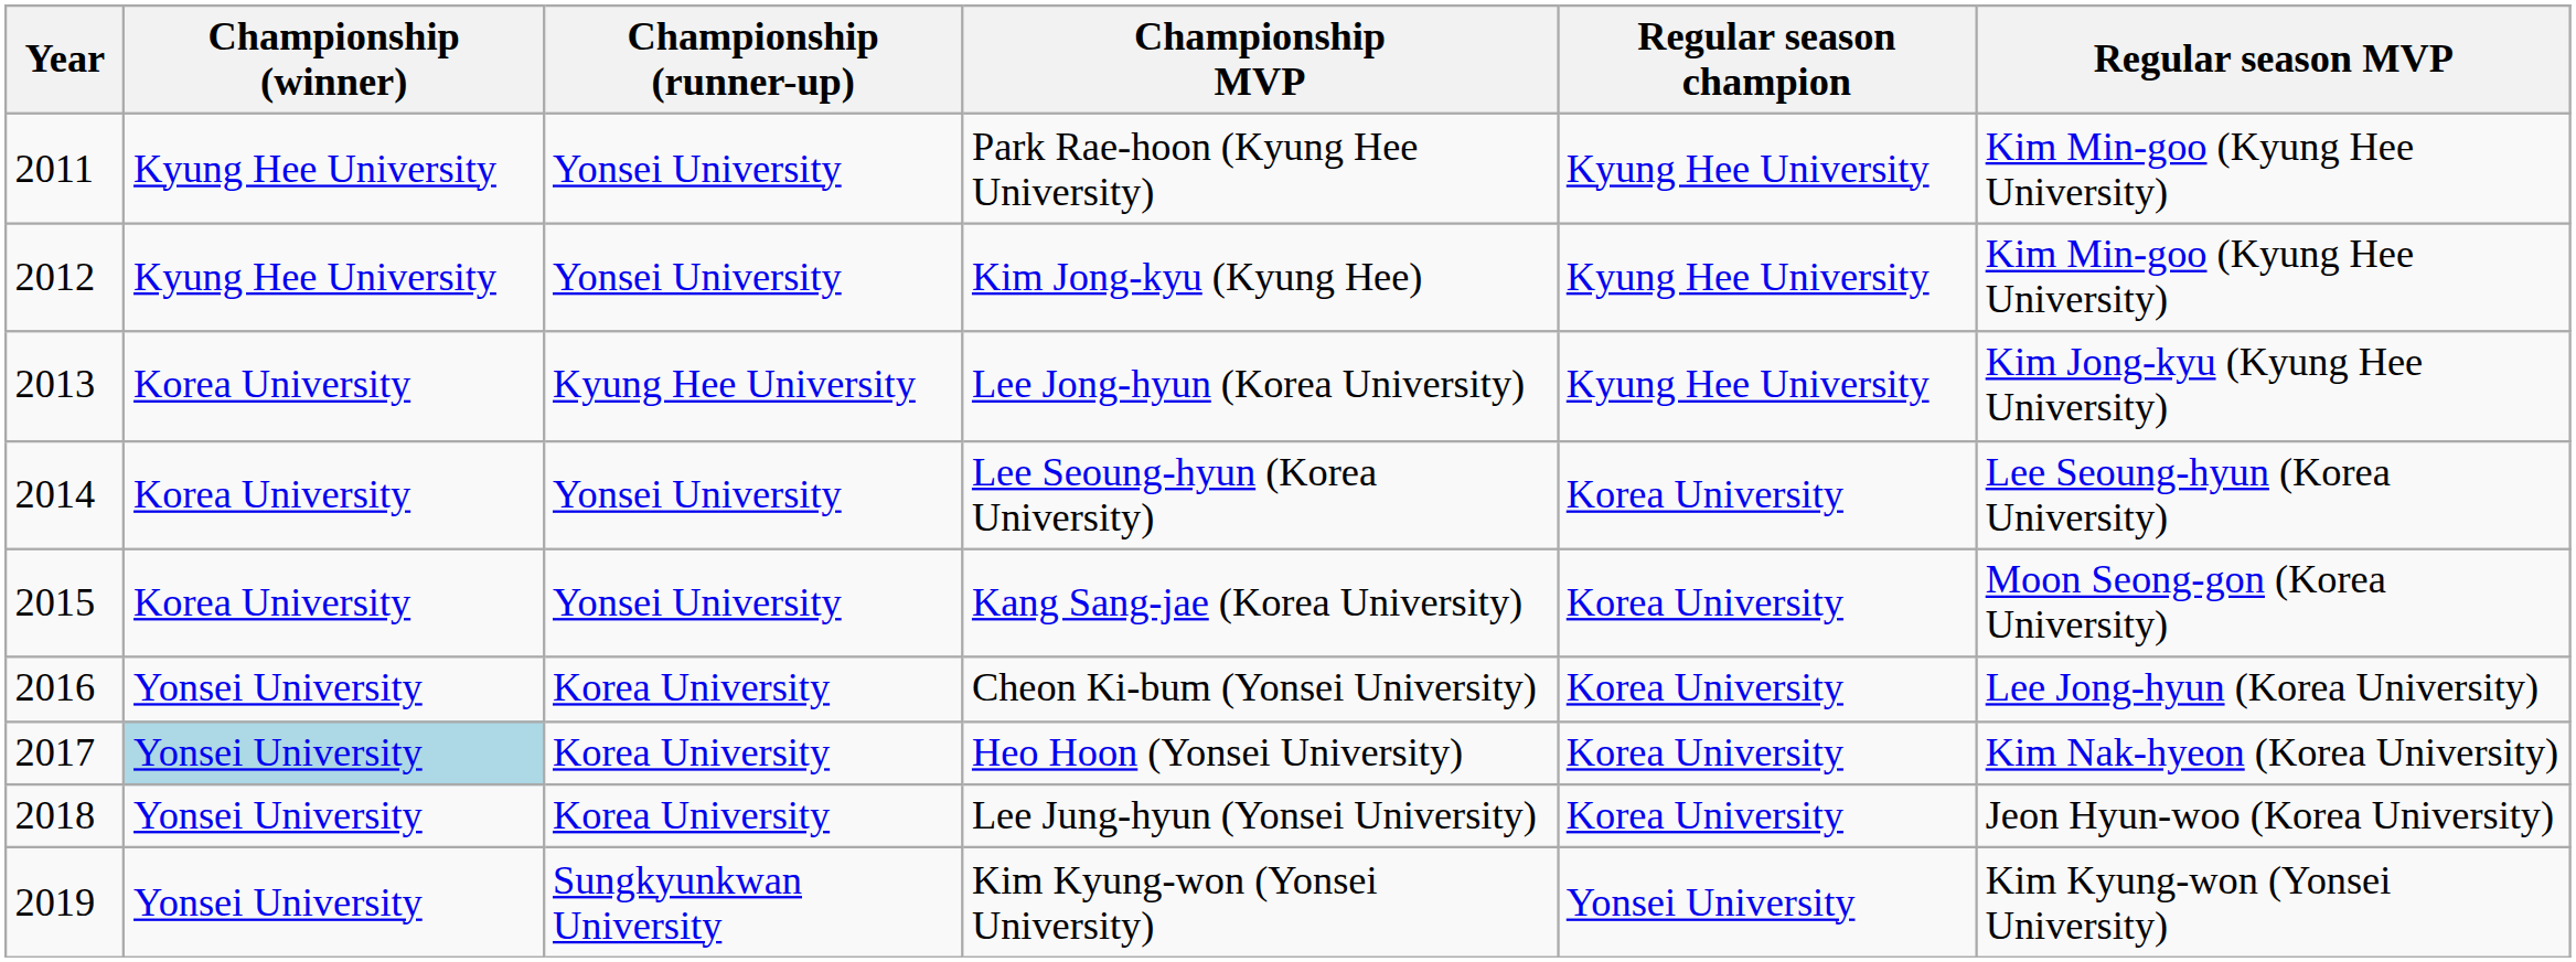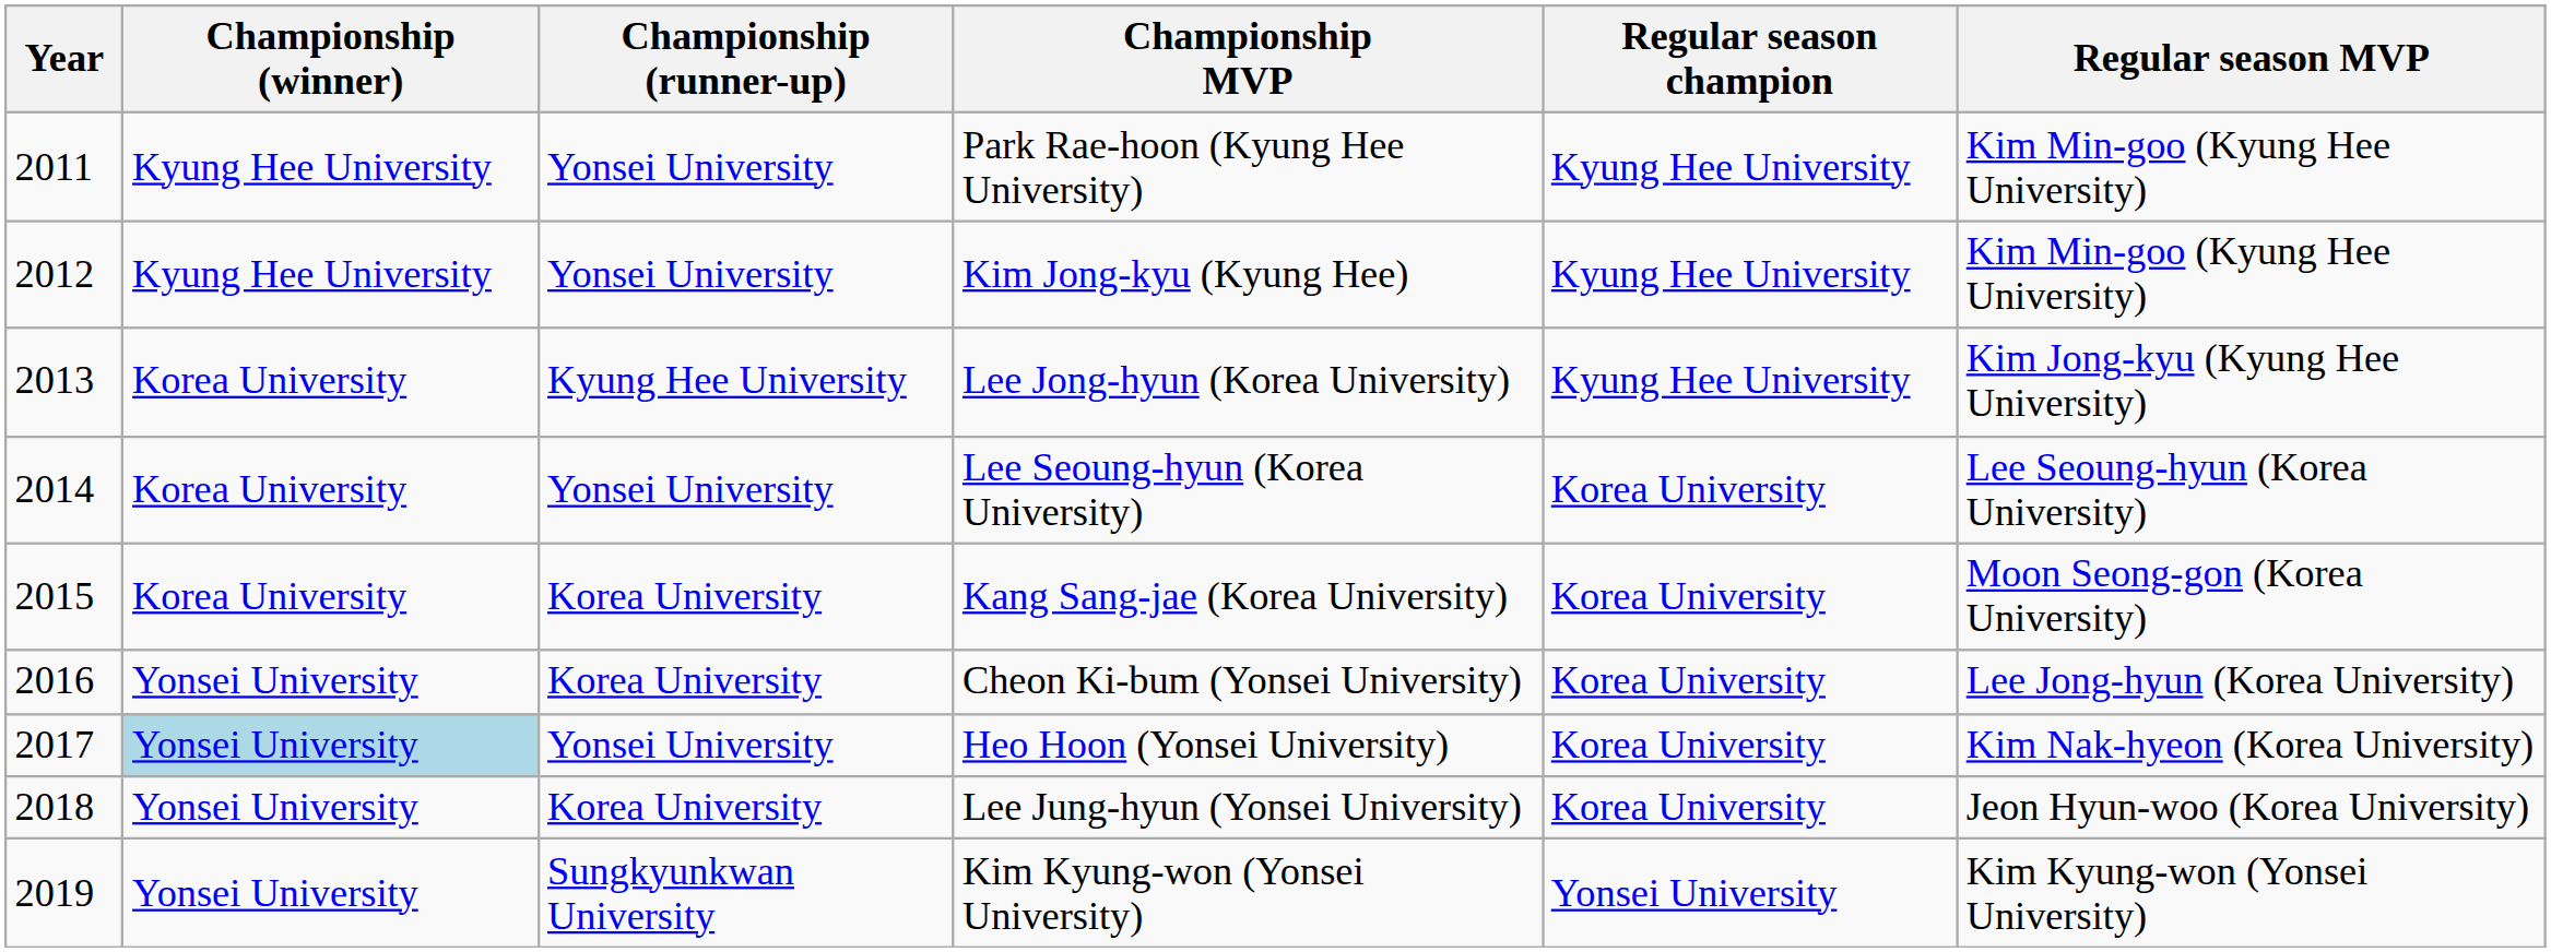 <table class="wikitable sortable sortable">
 <tr>
 <th scope="col" width=40>Year</th>
 <th scope="col" width=160>Championship<br>(winner)</th>
 <th scope="col" width=160>Championship<br>(runner-up)</th>
 <th scope="col" width=230>Championship<br>MVP</th>
 <th scope="col" width=160>Regular season champion</th>
 <th scope="col" width=230>Regular season MVP</th>
 </tr>
 <tr>
 <td>2011</td>
 <td><a href='#'>Kyung Hee University</a></td>
 <td><a href='#'>Yonsei University</a></td>
 <td>Park Rae-hoon (Kyung Hee University)</td>
 <td><a href='#'>Kyung Hee University</a></td>
 <td><a href='#'>Kim Min-goo</a> (Kyung Hee University)</td>
 </tr>
 <tr>
 <td>2012</td>
 <td><a href='#'>Kyung Hee University</a></td>
 <td><a href='#'>Yonsei University</a></td>
 <td><a href='#'>Kim Jong-kyu</a> (Kyung Hee)</td>
 <td><a href='#'>Kyung Hee University</a></td>
 <td><a href='#'>Kim Min-goo</a> (Kyung Hee University)</td>
 </tr>
 <tr>
 <td>2013</td>
 <td><a href='#'>Korea University</a></td>
 <td><a href='#'>Kyung Hee University</a></td>
 <td><a href='#'>Lee Jong-hyun</a> (Korea University)</td>
 <td><a href='#'>Kyung Hee University</a></td>
 <td><a href='#'>Kim Jong-kyu</a> (Kyung Hee University)</td>
 </tr>
 <tr>
 <td>2014</td>
 <td><a href='#'>Korea University</a></td>
 <td><a href='#'>Yonsei University</a></td>
 <td><a href='#'>Lee Seoung-hyun</a> (Korea University)</td>
 <td><a href='#'>Korea University</a></td>
 <td><a href='#'>Lee Seoung-hyun</a> (Korea University)</td>
 </tr>
 <tr>
 <td>2015</td>
 <td><a href='#'>Korea University</a></td>
-<td><a href='#'>Yonsei University</a></td>
+<td><a href='#'>Korea University</a></td>
 <td><a href='#'>Kang Sang-jae</a> (Korea University)</td>
 <td><a href='#'>Korea University</a></td>
 <td><a href='#'>Moon Seong-gon</a> (Korea University)</td>
 </tr>
 <tr>
 <td>2016</td>
 <td><a href='#'>Yonsei University</a></td>
 <td><a href='#'>Korea University</a></td>
 <td>Cheon Ki-bum (Yonsei University)</td>
 <td><a href='#'>Korea University</a></td>
 <td><a href='#'>Lee Jong-hyun</a> (Korea University)</td>
 </tr>
 <tr>
 <td>2017</td>
 <td style="background: lightblue;"><a href='#'>Yonsei University</a></td>
-<td><a href='#'>Korea University</a></td>
+<td><a href='#'>Yonsei University</a></td>
 <td><a href='#'>Heo Hoon</a> (Yonsei University)</td>
 <td><a href='#'>Korea University</a></td>
 <td><a href='#'>Kim Nak-hyeon</a> (Korea University)</td>
 </tr>
 <tr>
 <td>2018</td>
 <td><a href='#'>Yonsei University</a></td>
 <td><a href='#'>Korea University</a></td>
 <td>Lee Jung-hyun (Yonsei University)</td>
 <td><a href='#'>Korea University</a></td>
 <td>Jeon Hyun-woo (Korea University)</td>
 </tr>
 <tr>
 <td>2019</td>
 <td><a href='#'>Yonsei University</a></td>
 <td><a href='#'>Sungkyunkwan University</a></td>
 <td>Kim Kyung-won (Yonsei University)</td>
 <td><a href='#'>Yonsei University</a></td>
 <td>Kim Kyung-won (Yonsei University)</td>
 </tr>
 </table>
